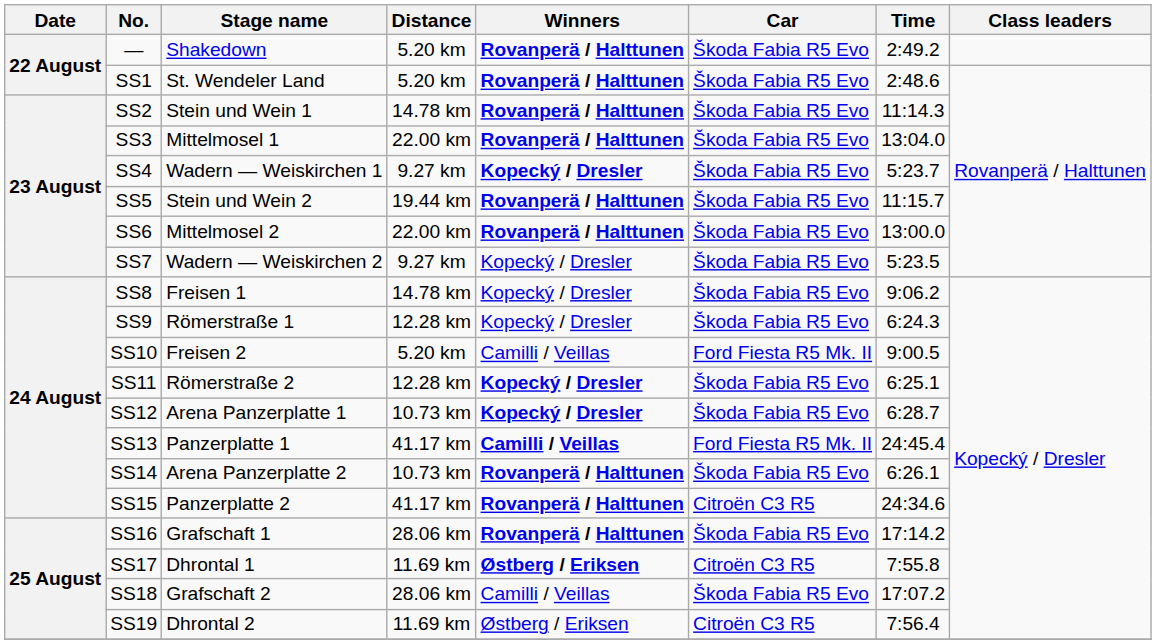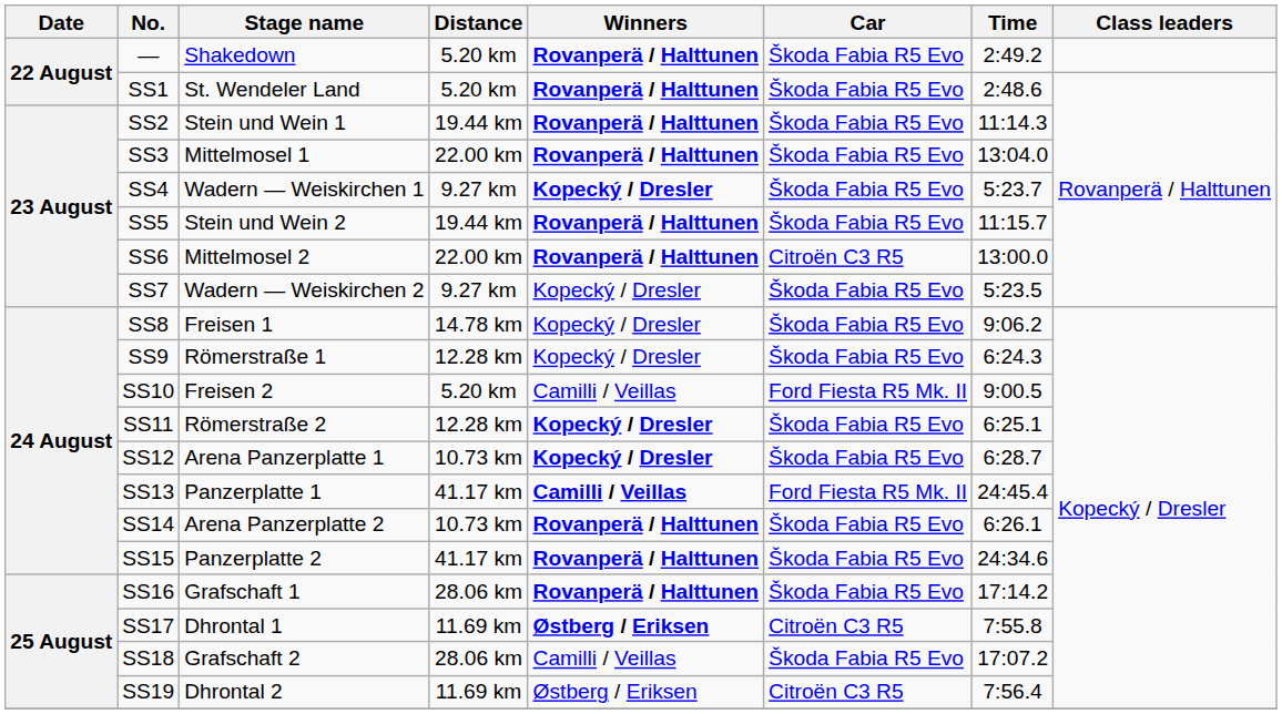 <table class="wikitable" style="font-size: 85%;">
 <tr>
 <th>Date</th>
 <th>No.</th>
 <th>Stage name</th>
 <th>Distance</th>
 <th>Winners</th>
 <th>Car</th>
 <th>Time</th>
 <th>Class leaders</th>
 </tr>
 <tr>
 <th nowrap rowspan="2">22 August</th>
 <td align="center">—</td>
 <td nowrap><a href='#'>Shakedown</a></td>
 <td align="center">5.20 km</td>
 <td nowrap><strong><a href='#'>Rovanperä</a> / <a href='#'>Halttunen</a></strong></td>
 <td nowrap><a href='#'>Škoda Fabia R5 Evo</a></td>
 <td align="center">2:49.2</td>
 <td></td>
 </tr>
 <tr>
 <td align="center">SS1</td>
 <td>St. Wendeler Land</td>
 <td align="center">5.20 km</td>
 <td><strong><a href='#'>Rovanperä</a> / <a href='#'>Halttunen</a></strong></td>
 <td><a href='#'>Škoda Fabia R5 Evo</a></td>
 <td align="center">2:48.6</td>
 <td rowspan="7" nowrap><a href='#'>Rovanperä</a> / <a href='#'>Halttunen</a></td>
 </tr>
 <tr>
 <th rowspan="6">23 August</th>
 <td align="center">SS2</td>
 <td>Stein und Wein 1</td>
-<td align="center">14.78 km</td>
+<td align="center">19.44 km</td>
 <td><strong><a href='#'>Rovanperä</a> / <a href='#'>Halttunen</a></strong></td>
 <td><a href='#'>Škoda Fabia R5 Evo</a></td>
 <td align="center">11:14.3</td>
 </tr>
 <tr>
 <td align="center">SS3</td>
 <td>Mittelmosel 1</td>
 <td align="center">22.00 km</td>
 <td><strong><a href='#'>Rovanperä</a> / <a href='#'>Halttunen</a></strong></td>
 <td><a href='#'>Škoda Fabia R5 Evo</a></td>
 <td align="center">13:04.0</td>
 </tr>
 <tr>
 <td align="center">SS4</td>
 <td>Wadern — Weiskirchen 1</td>
 <td align="center">9.27 km</td>
 <td><strong><a href='#'>Kopecký</a> / <a href='#'>Dresler</a></strong></td>
 <td><a href='#'>Škoda Fabia R5 Evo</a></td>
 <td align="center">5:23.7</td>
 </tr>
 <tr>
 <td align="center">SS5</td>
 <td>Stein und Wein 2</td>
 <td align="center">19.44 km</td>
 <td><strong><a href='#'>Rovanperä</a> / <a href='#'>Halttunen</a></strong></td>
 <td><a href='#'>Škoda Fabia R5 Evo</a></td>
 <td align="center">11:15.7</td>
 </tr>
 <tr>
 <td align="center">SS6</td>
 <td>Mittelmosel 2</td>
 <td align="center">22.00 km</td>
 <td><strong><a href='#'>Rovanperä</a> / <a href='#'>Halttunen</a></strong></td>
-<td><a href='#'>Škoda Fabia R5 Evo</a></td>
+<td><a href='#'>Citroën C3 R5</a></td>
 <td align="center">13:00.0</td>
 </tr>
 <tr>
 <td align="center">SS7</td>
 <td>Wadern — Weiskirchen 2</td>
 <td align="center">9.27 km</td>
 <td><a href='#'>Kopecký</a> / <a href='#'>Dresler</a></td>
 <td><a href='#'>Škoda Fabia R5 Evo</a></td>
 <td align="center">5:23.5</td>
 </tr>
 <tr>
 <th rowspan="8">24 August</th>
 <td align="center">SS8</td>
 <td>Freisen 1</td>
 <td align="center">14.78 km</td>
 <td><a href='#'>Kopecký</a> / <a href='#'>Dresler</a></td>
 <td><a href='#'>Škoda Fabia R5 Evo</a></td>
 <td align="center">9:06.2</td>
 <td rowspan="12"><a href='#'>Kopecký</a> / <a href='#'>Dresler</a></td>
 </tr>
 <tr>
 <td align="center">SS9</td>
 <td>Römerstraße 1</td>
 <td align="center">12.28 km</td>
 <td><a href='#'>Kopecký</a> / <a href='#'>Dresler</a></td>
 <td><a href='#'>Škoda Fabia R5 Evo</a></td>
 <td align="center">6:24.3</td>
 </tr>
 <tr>
 <td align="center">SS10</td>
 <td>Freisen 2</td>
 <td align="center">5.20 km</td>
 <td><a href='#'>Camilli</a> / <a href='#'>Veillas</a></td>
 <td><a href='#'>Ford Fiesta R5 Mk. II</a></td>
 <td align="center">9:00.5</td>
 </tr>
 <tr>
 <td align="center">SS11</td>
 <td>Römerstraße 2</td>
 <td align="center">12.28 km</td>
 <td><strong><a href='#'>Kopecký</a> / <a href='#'>Dresler</a></strong></td>
 <td><a href='#'>Škoda Fabia R5 Evo</a></td>
 <td align="center">6:25.1</td>
 </tr>
 <tr>
 <td align="center">SS12</td>
 <td>Arena Panzerplatte 1</td>
 <td align="center">10.73 km</td>
 <td><strong><a href='#'>Kopecký</a> / <a href='#'>Dresler</a></strong></td>
 <td><a href='#'>Škoda Fabia R5 Evo</a></td>
 <td align="center">6:28.7</td>
 </tr>
 <tr>
 <td align="center">SS13</td>
 <td>Panzerplatte 1</td>
 <td align="center">41.17 km</td>
 <td><strong><a href='#'>Camilli</a> / <a href='#'>Veillas</a></strong></td>
 <td nowrap><a href='#'>Ford Fiesta R5 Mk. II</a></td>
 <td align="center">24:45.4</td>
 </tr>
 <tr>
 <td align="center">SS14</td>
 <td>Arena Panzerplatte 2</td>
 <td align="center">10.73 km</td>
 <td><strong><a href='#'>Rovanperä</a> / <a href='#'>Halttunen</a></strong></td>
 <td><a href='#'>Škoda Fabia R5 Evo</a></td>
 <td align="center">6:26.1</td>
 </tr>
 <tr>
 <td align="center">SS15</td>
 <td>Panzerplatte 2</td>
 <td align="center">41.17 km</td>
 <td><strong><a href='#'>Rovanperä</a> / <a href='#'>Halttunen</a></strong></td>
-<td><a href='#'>Citroën C3 R5</a></td>
+<td><a href='#'>Škoda Fabia R5 Evo</a></td>
 <td align="center">24:34.6</td>
 </tr>
 <tr>
 <th rowspan="4">25 August</th>
 <td align="center">SS16</td>
 <td>Grafschaft 1</td>
 <td align="center">28.06 km</td>
 <td><strong><a href='#'>Rovanperä</a> / <a href='#'>Halttunen</a></strong></td>
 <td><a href='#'>Škoda Fabia R5 Evo</a></td>
 <td align="center">17:14.2</td>
 </tr>
 <tr>
 <td align="center">SS17</td>
 <td>Dhrontal 1</td>
 <td align="center">11.69 km</td>
 <td><strong><a href='#'>Østberg</a> / <a href='#'>Eriksen</a></strong></td>
 <td><a href='#'>Citroën C3 R5</a></td>
 <td align="center">7:55.8</td>
 </tr>
 <tr>
 <td align="center">SS18</td>
 <td>Grafschaft 2</td>
 <td align="center">28.06 km</td>
 <td><a href='#'>Camilli</a> / <a href='#'>Veillas</a></td>
 <td><a href='#'>Škoda Fabia R5 Evo</a></td>
 <td align="center">17:07.2</td>
 </tr>
 <tr>
 <td align="center">SS19</td>
 <td>Dhrontal 2</td>
 <td align="center">11.69 km</td>
 <td><a href='#'>Østberg</a> / <a href='#'>Eriksen</a></td>
 <td><a href='#'>Citroën C3 R5</a></td>
 <td align="center">7:56.4</td>
 </tr>
 <tr>
 </tr>
 </table>
